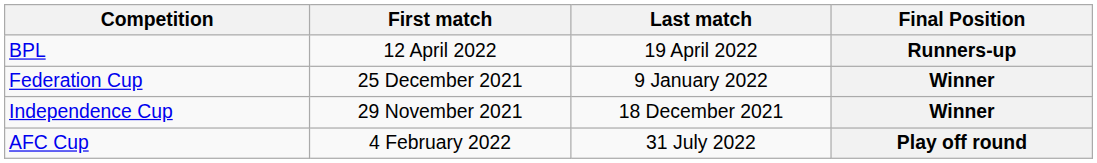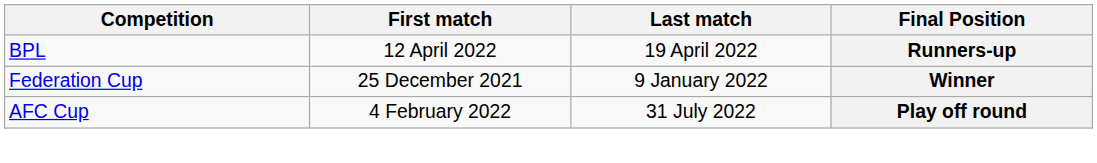 <table class="wikitable" style="text-align:center; width:900px">
 <tr>
 <th style="text-align:center; width:200px;">Competition</th>
 <th style="text-align:center; width:170px;">First match</th>
 <th style="text-align:center; width:170px;">Last match</th>
 <th style="text-align:center; width:170px;">Final Position</th>
 </tr>
 <tr>
 <td style="text-align:left;"><a href='#'>BPL</a></td>
 <td>12 April 2022</td>
 <td>19 April 2022</td>
 <th>Runners-up</th>
 </tr>
 <tr>
 <td style="text-align:left;"><a href='#'>Federation Cup</a></td>
 <td>25 December 2021</td>
 <td>9 January 2022</td>
 <th>Winner</th>
 </tr>
 <tr>
-<td style="text-align:left;"><a href='#'>Independence Cup</a></td>
-<td>29 November 2021</td>
-<td>18 December 2021</td>
-<th>Winner</th>
-</tr>
-<tr>
 <td style="text-align:left;"><a href='#'>AFC Cup</a></td>
 <td>4 February 2022</td>
 <td>31 July 2022</td>
 <th>Play off round</th>
 </tr>
 </table>
